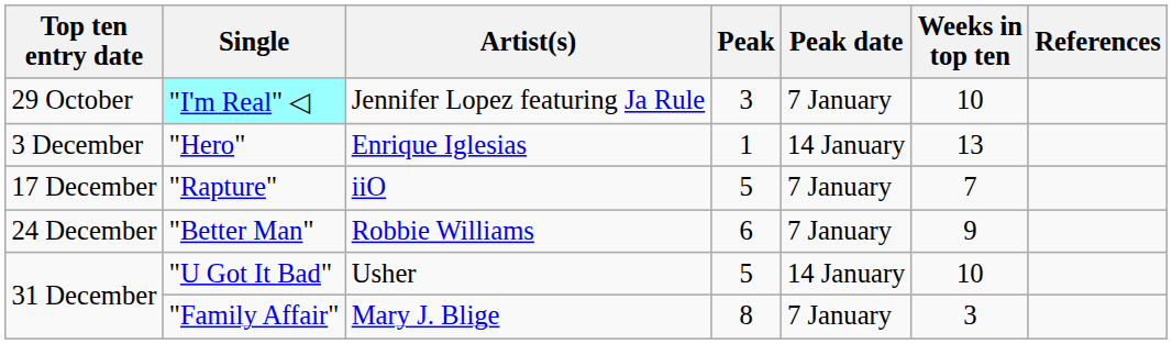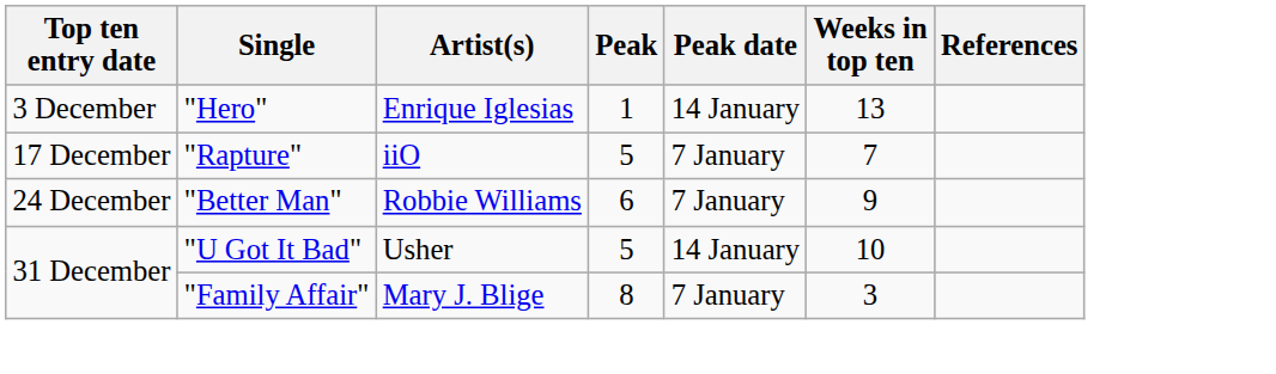 <table class="wikitable sortable">
 <tr>
 <th>Top ten<br>entry date</th>
 <th>Single</th>
 <th>Artist(s)</th>
 <th data-sort-type="number">Peak</th>
 <th>Peak date</th>
 <th data-sort-type="number">Weeks in<br>top ten</th>
 <th>References</th>
-</tr>
-<tr>
-<td>29 October</td>
-<td style="background:#9ff;">"<a href='#'>I'm Real</a>" ◁</td>
-<td>Jennifer Lopez featuring <a href='#'>Ja Rule</a></td>
-<td style="text-align:center;">3</td>
-<td>7 January</td>
-<td style="text-align:center;">10</td>
-<td style="text-align:center;"></td>
 </tr>
 <tr>
 <td>3 December</td>
 <td>"<a href='#'>Hero</a>"</td>
 <td><a href='#'>Enrique Iglesias</a></td>
 <td style="text-align:center;">1</td>
 <td>14 January</td>
 <td style="text-align:center;">13</td>
 <td style="text-align:center;"></td>
 </tr>
 <tr>
 <td>17 December</td>
 <td>"<a href='#'>Rapture</a>"</td>
 <td><a href='#'>iiO</a></td>
 <td style="text-align:center;">5</td>
 <td>7 January</td>
 <td style="text-align:center;">7</td>
 <td style="text-align:center;"></td>
 </tr>
 <tr>
 <td>24 December</td>
 <td>"<a href='#'>Better Man</a>"</td>
 <td><a href='#'>Robbie Williams</a></td>
 <td style="text-align:center;">6</td>
 <td>7 January</td>
 <td style="text-align:center;">9</td>
 <td style="text-align:center;"></td>
 </tr>
 <tr>
 <td rowspan=2>31 December</td>
 <td>"<a href='#'>U Got It Bad</a>"</td>
 <td>Usher</td>
 <td style="text-align:center;">5</td>
 <td>14 January</td>
 <td style="text-align:center;">10</td>
 <td style="text-align:center;"></td>
 </tr>
 <tr>
 <td>"<a href='#'>Family Affair</a>"</td>
 <td><a href='#'>Mary J. Blige</a></td>
 <td style="text-align:center;">8</td>
 <td>7 January</td>
 <td style="text-align:center;">3</td>
 <td style="text-align:center;"></td>
 </tr>
 </table>
